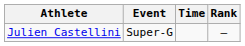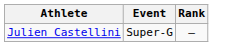 <table class="wikitable" style="font-size:90%">
 <tr>
 <th>Athlete</th>
 <th>Event</th>
-<th>Time</th>
 <th>Rank</th>
 </tr>
 <tr>
 <td><a href='#'>Julien Castellini</a></td>
 <td>Super-G</td>
-<td align="center"></td>
 <td align="center">–</td>
 </tr>
 </table>
